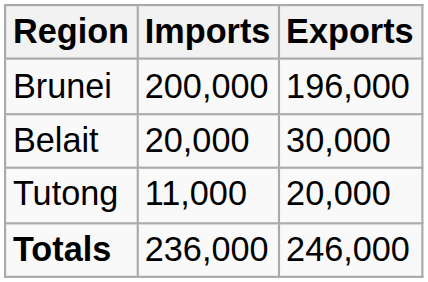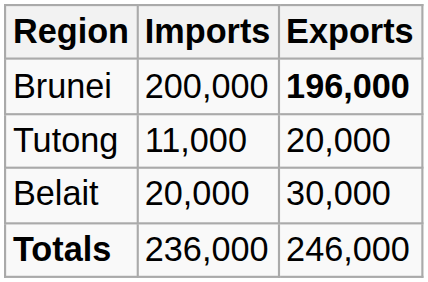 <table class="wikitable sortable">
 <tr>
 <th>Region</th>
 <th>Imports</th>
 <th>Exports</th>
 </tr>
 <tr>
 <td>Brunei</td>
 <td>200,000</td>
-<td>196,000</td>
+<td><strong>196,000</strong></td>
+</tr>
+<tr>
+<td>Tutong</td>
+<td>11,000</td>
+<td>20,000</td>
 </tr>
 <tr>
 <td>Belait</td>
 <td>20,000</td>
 <td>30,000</td>
 </tr>
 <tr>
-<td>Tutong</td>
-<td>11,000</td>
-<td>20,000</td>
-</tr>
-<tr>
 <td><strong>Totals</strong></td>
 <td>236,000</td>
 <td>246,000</td>
 </tr>
 </table>
